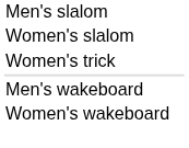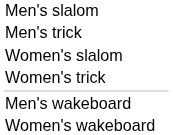 <table>
 <tr>
 <td>Men's slalom</td>
 <td></td>
 <td nowrap></td>
+<td></td>
+</tr>
+<tr>
+<td>Men's trick</td>
+<td></td>
+<td></td>
 <td></td>
 </tr>
 <tr>
 <td>Women's slalom</td>
 <td nowrap></td>
 <td></td>
 <td></td>
 </tr>
 <tr>
 <td>Women's trick</td>
 <td></td>
 <td></td>
 <td></td>
 </tr>
 <tr bgcolor=#dddddd>
 <td colspan=4></td>
 </tr>
 <tr>
 <td>Men's wakeboard</td>
 <td></td>
 <td></td>
 <td></td>
 </tr>
 <tr>
 <td>Women's wakeboard</td>
 <td></td>
 <td></td>
 <td nowrap></td>
 </tr>
 </table>
